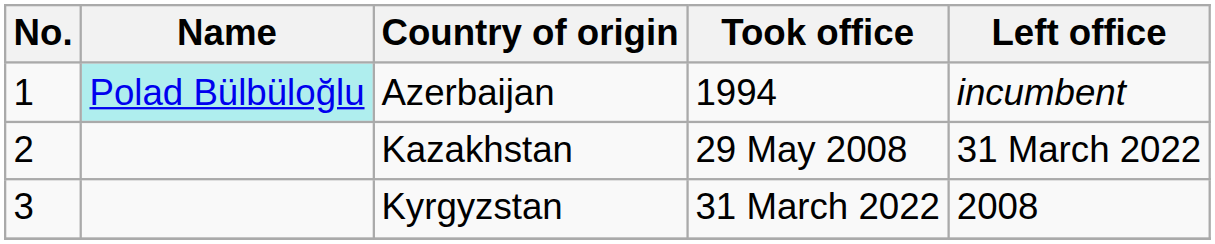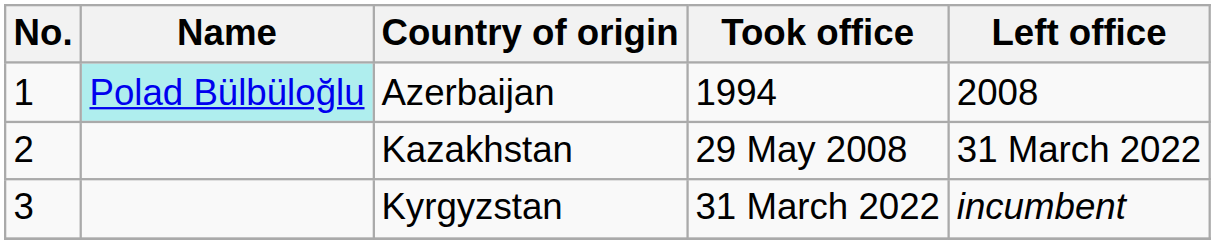 <table class="wikitable">
 <tr>
 <th>No.</th>
 <th>Name</th>
 <th>Country of origin</th>
 <th>Took office</th>
 <th>Left office</th>
 </tr>
 <tr>
 <td>1</td>
 <td style="background: paleturquoise;"><a href='#'>Polad Bülbüloğlu</a></td>
 <td>Azerbaijan</td>
 <td>1994</td>
-<td><em>incumbent</em></td>
+<td>2008</td>
 </tr>
 <tr>
 <td>2</td>
 <td></td>
 <td>Kazakhstan</td>
 <td>29 May 2008</td>
 <td>31 March 2022</td>
 </tr>
 <tr>
 <td>3</td>
 <td></td>
 <td>Kyrgyzstan</td>
 <td>31 March 2022</td>
-<td>2008</td>
+<td><em>incumbent</em></td>
 </tr>
 <tr>
 </tr>
 </table>
